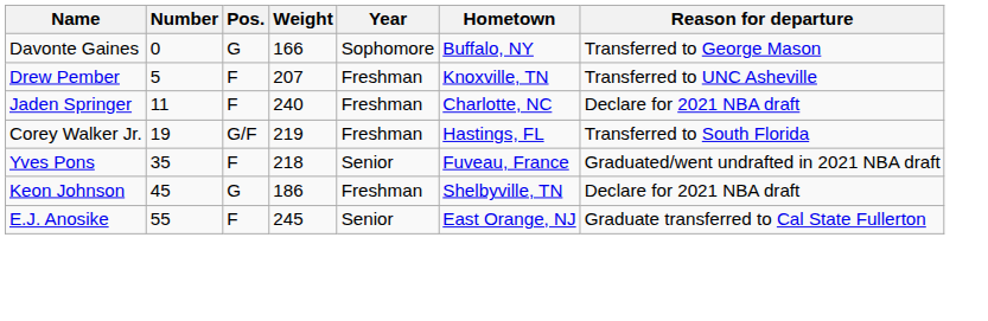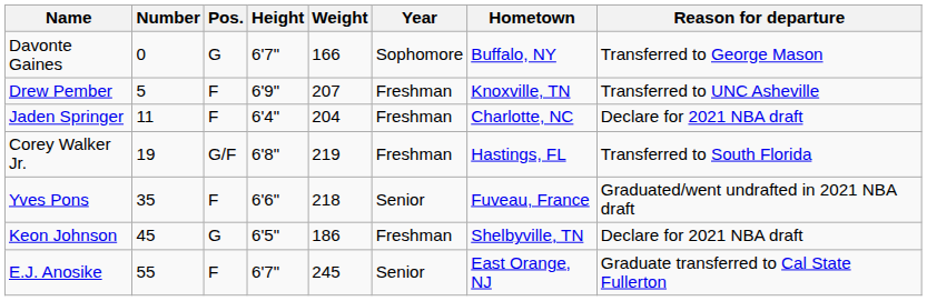 <table class="wikitable sortable" border="1">
 <tr>
 <th>Name</th>
 <th>Number</th>
 <th>Pos.</th>
+<th>Height</th>
 <th>Weight</th>
 <th>Year</th>
 <th>Hometown</th>
 <th class="unsortable">Reason for departure</th>
 </tr>
 <tr>
 <td>Davonte Gaines</td>
 <td>0</td>
 <td>G</td>
+<td>6'7"</td>
 <td>166</td>
 <td>Sophomore</td>
 <td><a href='#'>Buffalo, NY</a></td>
 <td>Transferred to <a href='#'>George Mason</a></td>
 </tr>
 <tr>
 <td><a href='#'>Drew Pember</a></td>
 <td>5</td>
 <td>F</td>
+<td>6'9"</td>
 <td>207</td>
 <td>Freshman</td>
 <td><a href='#'>Knoxville, TN</a></td>
 <td>Transferred to <a href='#'>UNC Asheville</a></td>
 </tr>
 <tr>
 <td><a href='#'>Jaden Springer</a></td>
 <td>11</td>
 <td>F</td>
-<td>240</td>
+<td>6'4"</td>
+<td>204</td>
 <td>Freshman</td>
 <td><a href='#'>Charlotte, NC</a></td>
 <td>Declare for <a href='#'>2021 NBA draft</a></td>
 </tr>
 <tr>
 <td>Corey Walker Jr.</td>
 <td>19</td>
 <td>G/F</td>
+<td>6'8"</td>
 <td>219</td>
 <td>Freshman</td>
 <td><a href='#'>Hastings, FL</a></td>
 <td>Transferred to <a href='#'>South Florida</a></td>
 </tr>
 <tr>
 <td><a href='#'>Yves Pons</a></td>
 <td>35</td>
 <td>F</td>
+<td>6'6"</td>
 <td>218</td>
 <td>Senior</td>
 <td><a href='#'>Fuveau, France</a></td>
 <td>Graduated/went undrafted in 2021 NBA draft</td>
 </tr>
 <tr>
 <td><a href='#'>Keon Johnson</a></td>
 <td>45</td>
 <td>G</td>
+<td>6'5"</td>
 <td>186</td>
 <td>Freshman</td>
 <td><a href='#'>Shelbyville, TN</a></td>
 <td>Declare for 2021 NBA draft</td>
 </tr>
 <tr>
 <td><a href='#'>E.J. Anosike</a></td>
 <td>55</td>
 <td>F</td>
+<td>6'7"</td>
 <td>245</td>
 <td>Senior</td>
 <td><a href='#'>East Orange, NJ</a></td>
 <td>Graduate transferred to <a href='#'>Cal State Fullerton</a></td>
 </tr>
 </table>
